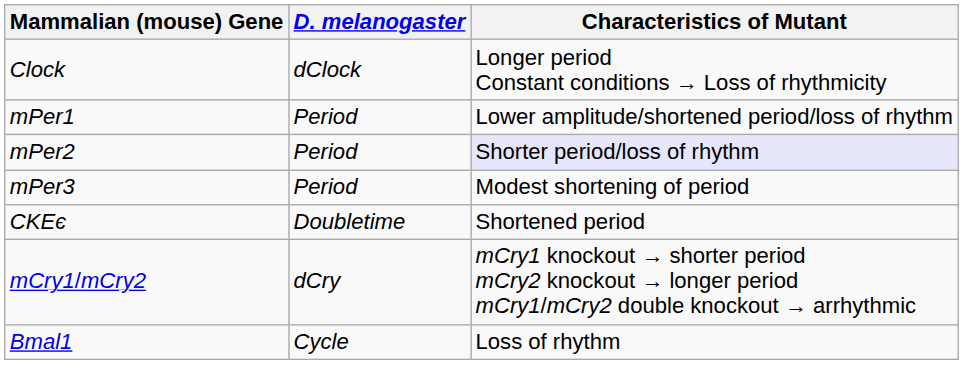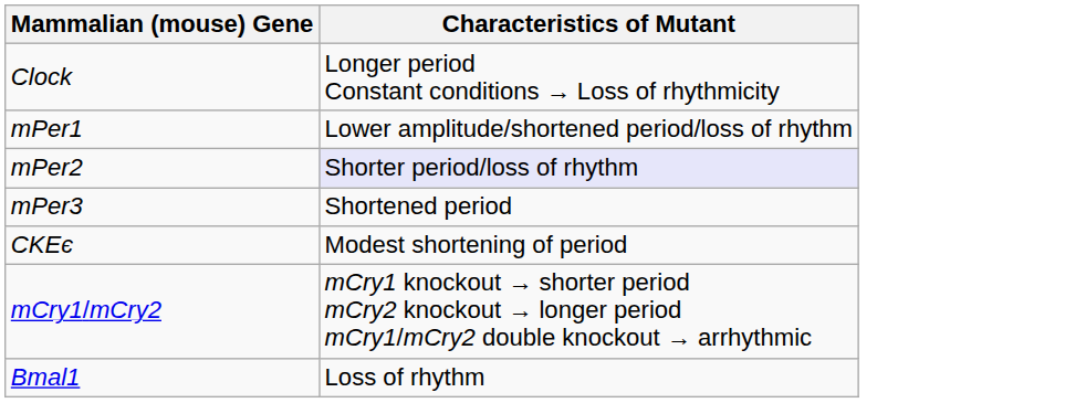 <table class="wikitable">
 <tr>
 <th>Mammalian (mouse) Gene</th>
-<th><em><a href='#'>D. melanogaster</a></em></th>
 <th>Characteristics of Mutant</th>
 </tr>
 <tr>
 <td><em>Clock</em></td>
-<td><em>dClock</em></td>
 <td>Longer period<br>Constant conditions → Loss of rhythmicity</td>
 </tr>
 <tr>
 <td><em>mPer1</em></td>
-<td><em>Period</em></td>
 <td>Lower amplitude/shortened period/loss of rhythm</td>
 </tr>
 <tr>
 <td><em>mPer2</em></td>
-<td><em>Period</em></td>
 <td style="background: lavender;">Shorter period/loss of rhythm</td>
 </tr>
 <tr>
 <td><em>mPer3</em></td>
-<td><em>Period</em></td>
+<td>Shortened period</td>
+</tr>
+<tr>
+<td><em>CKEє</em></td>
 <td>Modest shortening of period</td>
 </tr>
 <tr>
-<td><em>CKEє</em></td>
-<td><em>Doubletime</em></td>
-<td>Shortened period</td>
-</tr>
-<tr>
 <td><a href='#'><em>mCry1</em>/<em>mCry2</em></a></td>
-<td><em>dCry</em></td>
 <td><em>mCry1</em> knockout → shorter period<br><em>mCry2</em> knockout → longer period<br><em>mCry1</em>/<em>mCry2</em> double knockout → arrhythmic</td>
 </tr>
 <tr>
 <td><em><a href='#'>Bmal1</a></em></td>
-<td><em>Cycle</em></td>
 <td>Loss of rhythm</td>
 </tr>
 </table>
